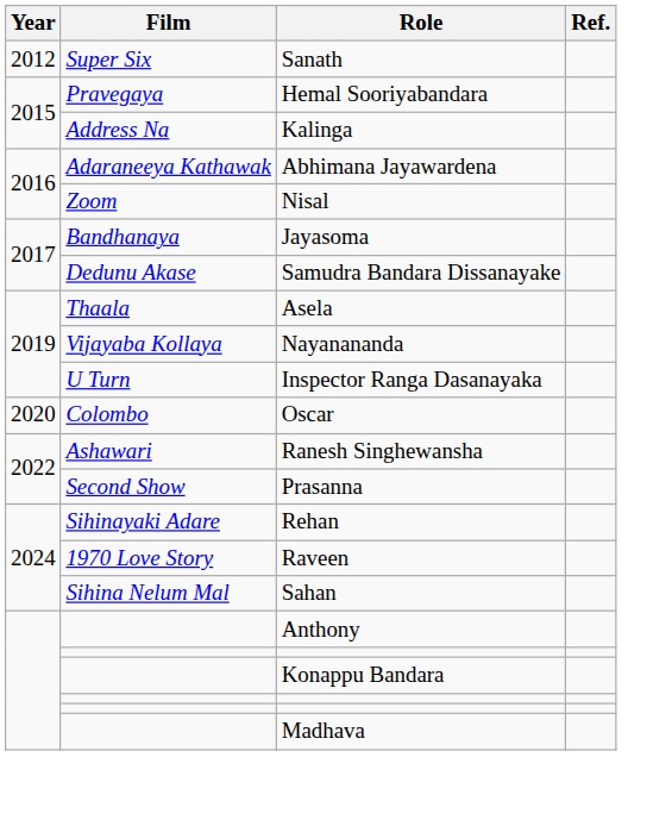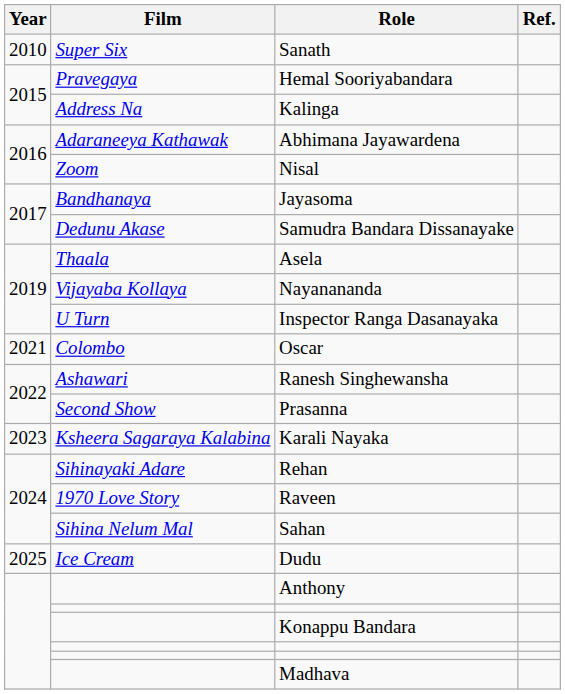 <table class="wikitable">
 <tr>
 <th>Year</th>
 <th>Film</th>
 <th>Role</th>
 <th>Ref.</th>
 </tr>
 <tr>
-<td>2012</td>
+<td>2010</td>
 <td><em><a href='#'>Super Six</a></em></td>
 <td>Sanath</td>
 <td></td>
 </tr>
 <tr>
 <td rowspan="2">2015</td>
 <td><em><a href='#'>Pravegaya</a></em></td>
 <td>Hemal Sooriyabandara</td>
 <td></td>
 </tr>
 <tr>
 <td><em><a href='#'>Address Na</a></em></td>
 <td>Kalinga</td>
 <td></td>
 </tr>
 <tr>
 <td rowspan="2">2016</td>
 <td><em><a href='#'>Adaraneeya Kathawak</a></em></td>
 <td>Abhimana Jayawardena</td>
 <td></td>
 </tr>
 <tr>
 <td><em><a href='#'>Zoom</a></em></td>
 <td>Nisal</td>
 <td></td>
 </tr>
 <tr>
 <td rowspan="2">2017</td>
 <td><em><a href='#'>Bandhanaya</a></em></td>
 <td>Jayasoma</td>
 <td></td>
 </tr>
 <tr>
 <td><em><a href='#'>Dedunu Akase</a></em></td>
 <td>Samudra Bandara Dissanayake</td>
 <td></td>
 </tr>
 <tr>
 <td rowspan="3">2019</td>
 <td><em><a href='#'>Thaala</a></em></td>
 <td>Asela</td>
 <td></td>
 </tr>
 <tr>
 <td><em><a href='#'>Vijayaba Kollaya</a></em></td>
 <td>Nayanananda</td>
 <td></td>
 </tr>
 <tr>
 <td><em><a href='#'>U Turn</a></em></td>
 <td>Inspector Ranga Dasanayaka</td>
 <td></td>
 </tr>
 <tr>
-<td>2020</td>
+<td>2021</td>
 <td><em><a href='#'>Colombo</a></em></td>
 <td>Oscar</td>
 <td></td>
 </tr>
 <tr>
 <td rowspan="2">2022</td>
 <td><em><a href='#'>Ashawari</a></em></td>
 <td>Ranesh Singhewansha</td>
 <td></td>
 </tr>
 <tr>
 <td><em><a href='#'>Second Show</a></em></td>
 <td>Prasanna</td>
 <td></td>
 </tr>
 <tr>
+<td>2023</td>
+<td><em><a href='#'>Ksheera Sagaraya Kalabina</a></em></td>
+<td>Karali Nayaka</td>
+<td></td>
+</tr>
+<tr>
 <td rowspan="3">2024</td>
 <td><em><a href='#'>Sihinayaki Adare</a></em></td>
 <td>Rehan</td>
 <td></td>
 </tr>
 <tr>
 <td><em><a href='#'>1970 Love Story</a></em></td>
 <td>Raveen</td>
 <td></td>
 </tr>
 <tr>
 <td><em><a href='#'>Sihina Nelum Mal</a></em></td>
 <td>Sahan</td>
+<td></td>
+</tr>
+<tr>
+<td rowspan="1">2025</td>
+<td><em><a href='#'>Ice Cream</a></em></td>
+<td>Dudu</td>
 <td></td>
 </tr>
 <tr>
 <td rowspan="6"></td>
 <td></td>
 <td>Anthony</td>
 <td></td>
 </tr>
 <tr>
 <td></td>
 <td></td>
 <td></td>
 </tr>
 <tr>
 <td></td>
 <td King Vimaladharmasuriya I of Kandy>Konappu Bandara</td>
 <td></td>
 </tr>
 <tr>
 <td></td>
 <td></td>
 <td></td>
 </tr>
 <tr>
 <td></td>
 <td></td>
 <td></td>
 </tr>
 <tr>
 <td></td>
 <td>Madhava</td>
 <td></td>
 </tr>
 </table>
